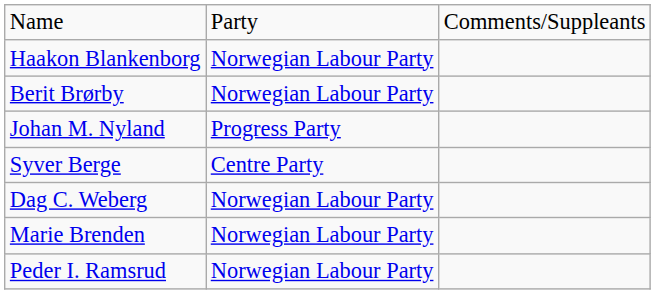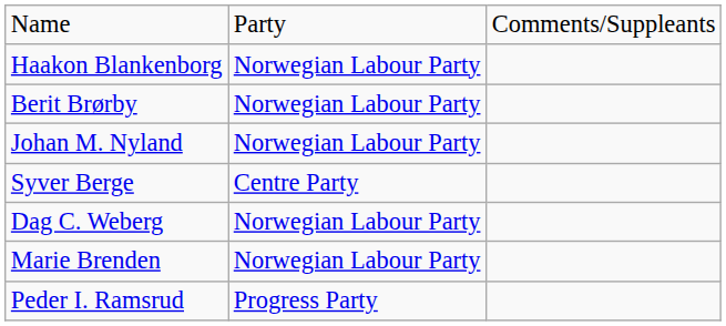 <table class="wikitable">
 <tr>
 <td>Name</td>
 <td>Party</td>
 <td>Comments/Suppleants</td>
 </tr>
 <tr>
 <td><a href='#'>Haakon Blankenborg</a></td>
 <td><a href='#'>Norwegian Labour Party</a></td>
 <td></td>
 </tr>
 <tr>
 <td><a href='#'>Berit Brørby</a></td>
 <td><a href='#'>Norwegian Labour Party</a></td>
 <td></td>
 </tr>
 <tr>
 <td><a href='#'>Johan M. Nyland</a></td>
-<td><a href='#'>Progress Party</a></td>
+<td><a href='#'>Norwegian Labour Party</a></td>
 <td></td>
 </tr>
 <tr>
 <td><a href='#'>Syver Berge</a></td>
 <td><a href='#'>Centre Party</a></td>
 <td></td>
 </tr>
 <tr>
 <td><a href='#'>Dag C. Weberg</a></td>
 <td><a href='#'>Norwegian Labour Party</a></td>
 <td></td>
 </tr>
 <tr>
 <td><a href='#'>Marie Brenden</a></td>
 <td><a href='#'>Norwegian Labour Party</a></td>
 <td></td>
 </tr>
 <tr>
 <td><a href='#'>Peder I. Ramsrud</a></td>
-<td><a href='#'>Norwegian Labour Party</a></td>
+<td><a href='#'>Progress Party</a></td>
 <td></td>
 </tr>
 </table>
